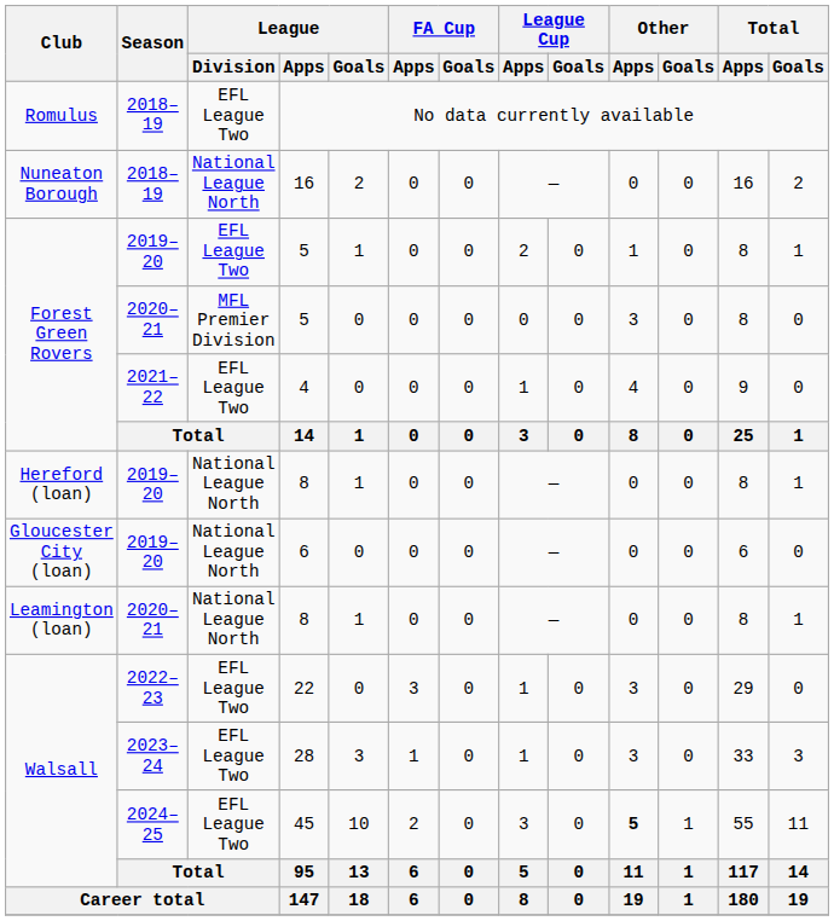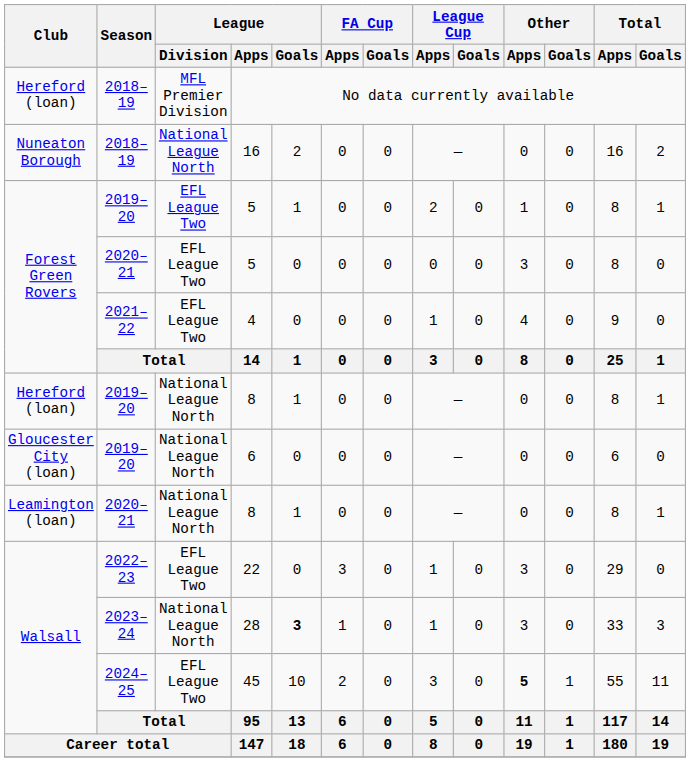 <table class="wikitable" style="text-align:center">
 <tr>
 <th rowspan="2">Club</th>
 <th rowspan="2">Season</th>
 <th colspan="3">League</th>
 <th colspan="2"><a href='#'>FA Cup</a></th>
 <th colspan="2"><a href='#'>League Cup</a></th>
 <th colspan="2">Other</th>
 <th colspan="2">Total</th>
 </tr>
 <tr>
 <th>Division</th>
 <th>Apps</th>
 <th>Goals</th>
 <th>Apps</th>
 <th>Goals</th>
 <th>Apps</th>
 <th>Goals</th>
 <th>Apps</th>
 <th>Goals</th>
 <th>Apps</th>
 <th>Goals</th>
 </tr>
 <tr>
-<td><a href='#'>Romulus</a></td>
+<td><a href='#'>Hereford</a> (loan)</td>
 <td><a href='#'>2018–19</a></td>
-<td>EFL League Two</td>
+<td><a href='#'>MFL</a> Premier Division</td>
 <td colspan="10">No data currently available</td>
 </tr>
 <tr>
 <td><a href='#'>Nuneaton Borough</a></td>
 <td><a href='#'>2018–19</a></td>
 <td><a href='#'>National League North</a></td>
 <td>16</td>
 <td>2</td>
 <td>0</td>
 <td>0</td>
 <td colspan="2">—</td>
 <td>0</td>
 <td>0</td>
 <td>16</td>
 <td>2</td>
 </tr>
 <tr>
 <td rowspan="4"><a href='#'>Forest Green Rovers</a></td>
 <td><a href='#'>2019–20</a></td>
 <td><a href='#'>EFL League Two</a></td>
 <td>5</td>
 <td>1</td>
 <td>0</td>
 <td>0</td>
 <td>2</td>
 <td>0</td>
 <td>1</td>
 <td>0</td>
 <td>8</td>
 <td>1</td>
 </tr>
 <tr>
 <td><a href='#'>2020–21</a></td>
-<td><a href='#'>MFL</a> Premier Division</td>
+<td>EFL League Two</td>
 <td>5</td>
 <td>0</td>
 <td>0</td>
 <td>0</td>
 <td>0</td>
 <td>0</td>
 <td>3</td>
 <td>0</td>
 <td>8</td>
 <td>0</td>
 </tr>
 <tr>
 <td><a href='#'>2021–22</a></td>
 <td>EFL League Two</td>
 <td>4</td>
 <td>0</td>
 <td>0</td>
 <td>0</td>
 <td>1</td>
 <td>0</td>
 <td>4</td>
 <td>0</td>
 <td>9</td>
 <td>0</td>
 </tr>
 <tr>
 <th colspan="2">Total</th>
 <th>14</th>
 <th>1</th>
 <th>0</th>
 <th>0</th>
 <th>3</th>
 <th>0</th>
 <th>8</th>
 <th>0</th>
 <th>25</th>
 <th>1</th>
 </tr>
 <tr>
 <td><a href='#'>Hereford</a> (loan)</td>
 <td><a href='#'>2019–20</a></td>
 <td>National League North</td>
 <td>8</td>
 <td>1</td>
 <td>0</td>
 <td>0</td>
 <td colspan="2">—</td>
 <td>0</td>
 <td>0</td>
 <td>8</td>
 <td>1</td>
 </tr>
 <tr>
 <td><a href='#'>Gloucester City</a> (loan)</td>
 <td><a href='#'>2019–20</a></td>
 <td>National League North</td>
 <td>6</td>
 <td>0</td>
 <td>0</td>
 <td>0</td>
 <td colspan="2">—</td>
 <td>0</td>
 <td>0</td>
 <td>6</td>
 <td>0</td>
 </tr>
 <tr>
 <td><a href='#'>Leamington</a> (loan)</td>
 <td><a href='#'>2020–21</a></td>
 <td>National League North</td>
 <td>8</td>
 <td>1</td>
 <td>0</td>
 <td>0</td>
 <td colspan="2">—</td>
 <td>0</td>
 <td>0</td>
 <td>8</td>
 <td>1</td>
 </tr>
 <tr>
 <td rowspan="4"><a href='#'>Walsall</a></td>
 <td><a href='#'>2022–23</a></td>
 <td>EFL League Two</td>
 <td>22</td>
 <td>0</td>
 <td>3</td>
 <td>0</td>
 <td>1</td>
 <td>0</td>
 <td>3</td>
 <td>0</td>
 <td>29</td>
 <td>0</td>
 </tr>
 <tr>
 <td><a href='#'>2023–24</a></td>
-<td>EFL League Two</td>
+<td>National League North</td>
 <td>28</td>
-<td>3</td>
+<td><strong>3</strong></td>
 <td>1</td>
 <td>0</td>
 <td>1</td>
 <td>0</td>
 <td>3</td>
 <td>0</td>
 <td>33</td>
 <td>3</td>
 </tr>
 <tr>
 <td><a href='#'>2024–25</a></td>
 <td>EFL League Two</td>
 <td>45</td>
 <td>10</td>
 <td>2</td>
 <td>0</td>
 <td>3</td>
 <td>0</td>
 <td><strong>5</strong></td>
 <td>1</td>
 <td>55</td>
 <td>11</td>
 </tr>
 <tr>
 <th colspan="2">Total</th>
 <th>95</th>
 <th>13</th>
 <th>6</th>
 <th>0</th>
 <th>5</th>
 <th>0</th>
 <th>11</th>
 <th>1</th>
 <th>117</th>
 <th>14</th>
 </tr>
 <tr>
 <th colspan="3">Career total</th>
 <th>147</th>
 <th>18</th>
 <th>6</th>
 <th>0</th>
 <th>8</th>
 <th>0</th>
 <th>19</th>
 <th>1</th>
 <th>180</th>
 <th>19</th>
 </tr>
 <tr>
 </tr>
 </table>
